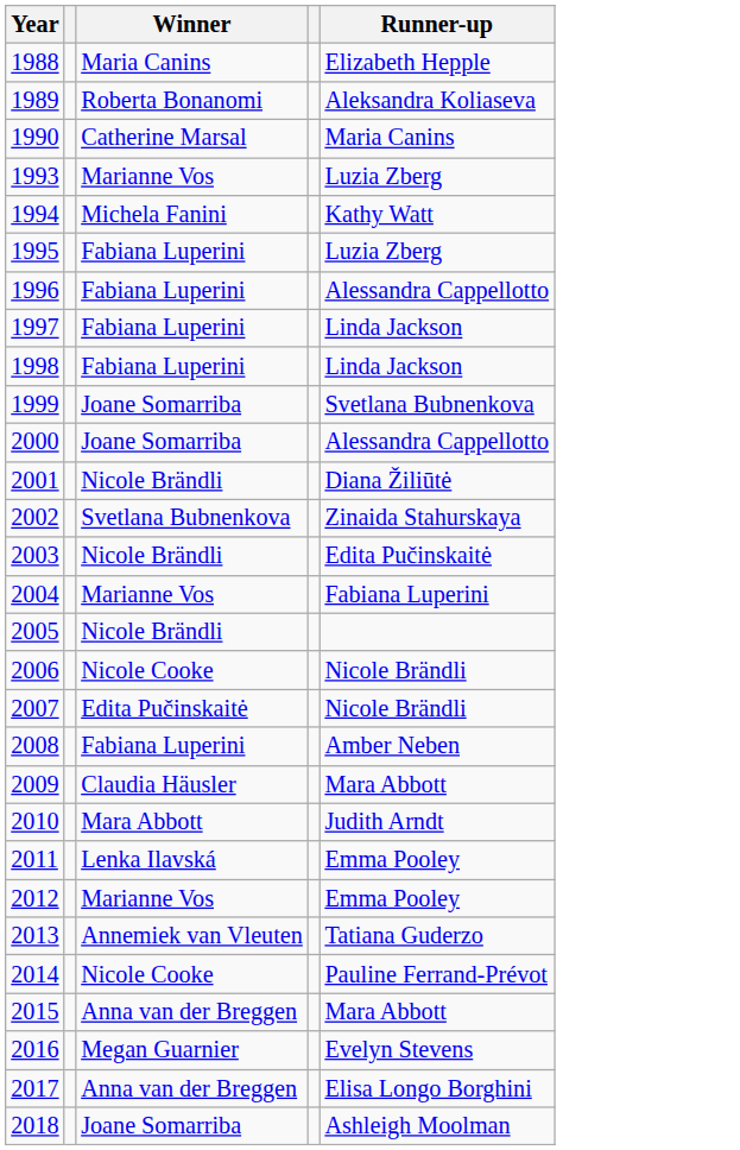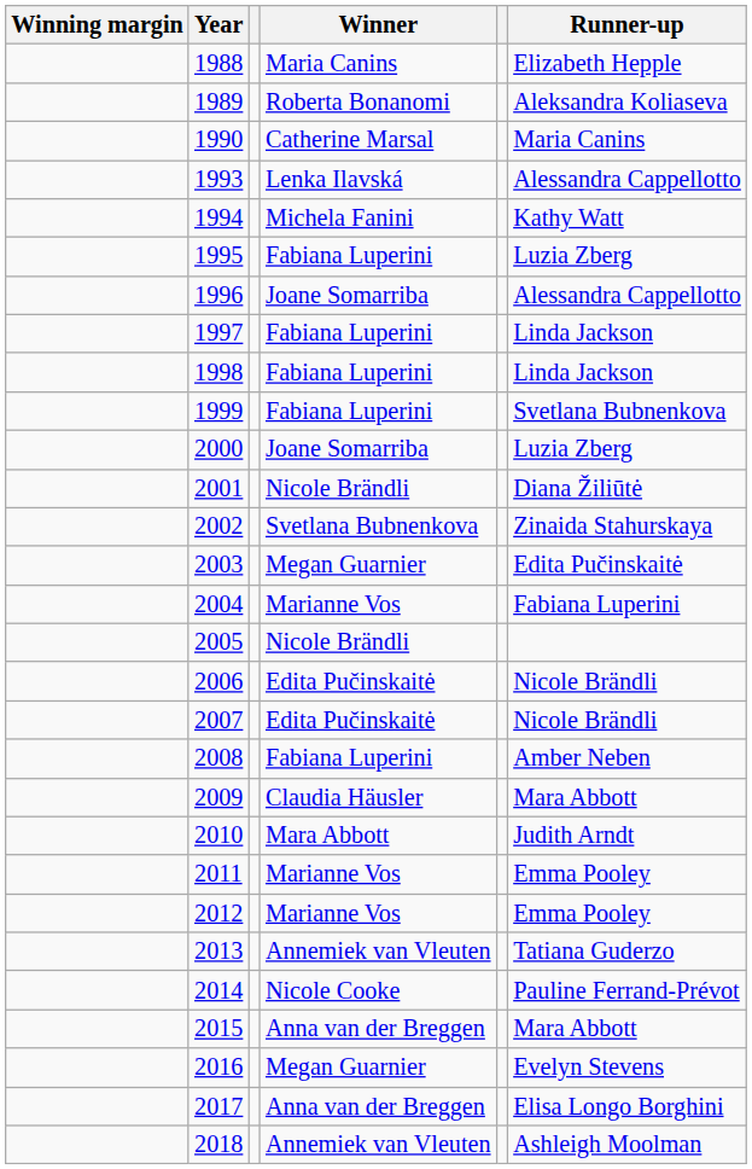 <table class="wikitable sortable">
 <tr>
+<th data-sort-type="number">Winning margin</th>
 <th>Year</th>
 <th></th>
 <th>Winner</th>
 <th></th>
 <th>Runner-up</th>
 </tr>
 <tr>
+<td align="center"></td>
 <td><a href='#'>1988</a></td>
 <td></td>
 <td><a href='#'>Maria Canins</a></td>
 <td></td>
 <td><a href='#'>Elizabeth Hepple</a></td>
 </tr>
 <tr>
+<td align="center"></td>
 <td><a href='#'>1989</a></td>
 <td></td>
 <td><a href='#'>Roberta Bonanomi</a></td>
 <td></td>
 <td><a href='#'>Aleksandra Koliaseva</a></td>
 </tr>
 <tr>
+<td align="center"></td>
 <td><a href='#'>1990</a></td>
 <td></td>
 <td><a href='#'>Catherine Marsal</a></td>
 <td></td>
 <td><a href='#'>Maria Canins</a></td>
 </tr>
 <tr>
+<td align="center"></td>
 <td><a href='#'>1993</a></td>
 <td></td>
-<td><a href='#'>Marianne Vos</a></td>
+<td><a href='#'>Lenka Ilavská</a></td>
 <td></td>
-<td><a href='#'>Luzia Zberg</a></td>
+<td><a href='#'>Alessandra Cappellotto</a></td>
 </tr>
 <tr>
+<td align="center"></td>
 <td><a href='#'>1994</a></td>
 <td></td>
 <td><a href='#'>Michela Fanini</a></td>
 <td></td>
 <td><a href='#'>Kathy Watt</a></td>
 </tr>
 <tr>
+<td align="center"></td>
 <td><a href='#'>1995</a></td>
 <td></td>
 <td><a href='#'>Fabiana Luperini</a></td>
 <td></td>
 <td><a href='#'>Luzia Zberg</a></td>
 </tr>
 <tr>
+<td align="center"> </td>
 <td><a href='#'>1996</a></td>
 <td></td>
-<td><a href='#'>Fabiana Luperini</a></td>
+<td><a href='#'>Joane Somarriba</a></td>
 <td></td>
 <td><a href='#'>Alessandra Cappellotto</a></td>
 </tr>
 <tr>
+<td align="center"></td>
 <td><a href='#'>1997</a></td>
 <td></td>
 <td><a href='#'>Fabiana Luperini</a></td>
 <td></td>
 <td><a href='#'>Linda Jackson</a></td>
 </tr>
 <tr>
+<td align="center"></td>
 <td><a href='#'>1998</a></td>
 <td></td>
 <td><a href='#'>Fabiana Luperini</a></td>
 <td></td>
 <td><a href='#'>Linda Jackson</a></td>
 </tr>
 <tr>
+<td align="center"></td>
 <td><a href='#'>1999</a></td>
 <td></td>
-<td><a href='#'>Joane Somarriba</a></td>
+<td><a href='#'>Fabiana Luperini</a></td>
 <td></td>
 <td><a href='#'>Svetlana Bubnenkova</a></td>
 </tr>
 <tr>
+<td align="center"></td>
 <td><a href='#'>2000</a></td>
 <td></td>
 <td><a href='#'>Joane Somarriba</a></td>
 <td></td>
-<td><a href='#'>Alessandra Cappellotto</a></td>
+<td><a href='#'>Luzia Zberg</a></td>
 </tr>
 <tr>
+<td align="center"></td>
 <td><a href='#'>2001</a></td>
 <td></td>
 <td><a href='#'>Nicole Brändli</a></td>
 <td></td>
 <td><a href='#'>Diana Žiliūtė</a></td>
 </tr>
 <tr>
+<td align="center"></td>
 <td><a href='#'>2002</a></td>
 <td></td>
 <td><a href='#'>Svetlana Bubnenkova</a></td>
 <td></td>
 <td><a href='#'>Zinaida Stahurskaya</a></td>
 </tr>
 <tr>
+<td align="center"></td>
 <td><a href='#'>2003</a></td>
 <td></td>
-<td><a href='#'>Nicole Brändli</a></td>
+<td><a href='#'>Megan Guarnier</a></td>
 <td></td>
 <td><a href='#'>Edita Pučinskaitė</a></td>
 </tr>
 <tr>
+<td align="center"></td>
 <td><a href='#'>2004</a></td>
 <td></td>
 <td><a href='#'>Marianne Vos</a></td>
 <td></td>
 <td><a href='#'>Fabiana Luperini</a></td>
 </tr>
 <tr>
+<td align="center"></td>
 <td><a href='#'>2005</a></td>
 <td></td>
 <td><a href='#'>Nicole Brändli</a></td>
 <td></td>
 <td></td>
 </tr>
 <tr>
+<td align="center"></td>
 <td><a href='#'>2006</a></td>
 <td></td>
-<td><a href='#'>Nicole Cooke</a></td>
+<td><a href='#'>Edita Pučinskaitė</a></td>
 <td></td>
 <td><a href='#'>Nicole Brändli</a></td>
 </tr>
 <tr>
+<td align="center"></td>
 <td><a href='#'>2007</a></td>
 <td></td>
 <td><a href='#'>Edita Pučinskaitė</a></td>
 <td></td>
 <td><a href='#'>Nicole Brändli</a></td>
 </tr>
 <tr>
+<td align="center"></td>
 <td><a href='#'>2008</a></td>
 <td></td>
 <td><a href='#'>Fabiana Luperini</a></td>
 <td></td>
 <td><a href='#'>Amber Neben</a></td>
 </tr>
 <tr>
+<td align="center"></td>
 <td><a href='#'>2009</a></td>
 <td></td>
 <td><a href='#'>Claudia Häusler</a></td>
 <td></td>
 <td><a href='#'>Mara Abbott</a></td>
 </tr>
 <tr>
+<td align="center"></td>
 <td><a href='#'>2010</a></td>
 <td></td>
 <td><a href='#'>Mara Abbott</a></td>
 <td></td>
 <td><a href='#'>Judith Arndt</a></td>
 </tr>
 <tr>
+<td align="center"></td>
 <td><a href='#'>2011</a></td>
 <td></td>
-<td><a href='#'>Lenka Ilavská</a></td>
+<td><a href='#'>Marianne Vos</a></td>
 <td></td>
 <td><a href='#'>Emma Pooley</a></td>
 </tr>
 <tr>
+<td align="center"></td>
 <td><a href='#'>2012</a></td>
 <td></td>
 <td><a href='#'>Marianne Vos</a></td>
 <td></td>
 <td><a href='#'>Emma Pooley</a></td>
 </tr>
 <tr>
+<td align="center"></td>
 <td><a href='#'>2013</a></td>
 <td></td>
 <td><a href='#'>Annemiek van Vleuten</a></td>
 <td></td>
 <td><a href='#'>Tatiana Guderzo</a></td>
 </tr>
 <tr>
+<td align="center"></td>
 <td><a href='#'>2014</a></td>
 <td></td>
 <td><a href='#'>Nicole Cooke</a></td>
 <td></td>
 <td><a href='#'>Pauline Ferrand-Prévot</a></td>
 </tr>
 <tr>
+<td align="center"></td>
 <td><a href='#'>2015</a></td>
 <td></td>
 <td><a href='#'>Anna van der Breggen</a></td>
 <td></td>
 <td><a href='#'>Mara Abbott</a></td>
 </tr>
 <tr>
+<td align="center"></td>
 <td><a href='#'>2016</a></td>
 <td></td>
 <td><a href='#'>Megan Guarnier</a></td>
 <td></td>
 <td><a href='#'>Evelyn Stevens</a></td>
 </tr>
 <tr>
+<td align="center"></td>
 <td><a href='#'>2017</a></td>
 <td></td>
 <td><a href='#'>Anna van der Breggen</a></td>
 <td></td>
 <td><a href='#'>Elisa Longo Borghini</a></td>
 </tr>
 <tr>
+<td align="center"></td>
 <td><a href='#'>2018</a></td>
 <td></td>
-<td><a href='#'>Joane Somarriba</a></td>
+<td><a href='#'>Annemiek van Vleuten</a></td>
 <td></td>
 <td><a href='#'>Ashleigh Moolman</a></td>
 </tr>
 </table>
